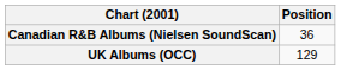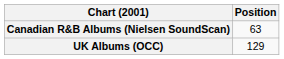 <table class="wikitable plainrowheaders" style="text-align:center">
 <tr>
 <th scope="col">Chart (2001)</th>
 <th scope="col">Position</th>
 </tr>
 <tr>
 <th scope="row">Canadian R&B Albums (Nielsen SoundScan)</th>
-<td>36</td>
+<td>63</td>
 </tr>
 <tr>
 <th scope="row">UK Albums (OCC)</th>
 <td>129</td>
 </tr>
 </table>
